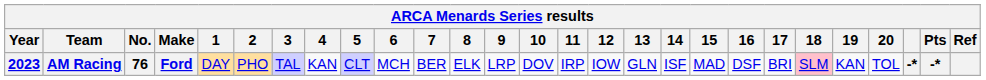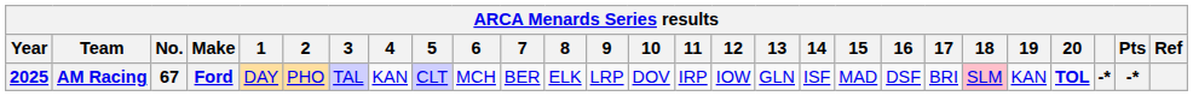 <table class="wikitable" style="text-align:center; font-size:75%">
 <tr>
 <th colspan="27"><a href='#'>ARCA Menards Series</a> results</th>
 </tr>
 <tr>
 <th>Year</th>
 <th>Team</th>
 <th>No.</th>
 <th>Make</th>
 <th>1</th>
 <th>2</th>
 <th>3</th>
 <th>4</th>
 <th>5</th>
 <th>6</th>
 <th>7</th>
 <th>8</th>
 <th>9</th>
 <th>10</th>
 <th>11</th>
 <th>12</th>
 <th>13</th>
 <th>14</th>
 <th>15</th>
 <th>16</th>
 <th>17</th>
 <th>18</th>
 <th>19</th>
 <th>20</th>
 <th></th>
 <th>Pts</th>
 <th>Ref</th>
 </tr>
 <tr>
-<th><a href='#'>2023</a></th>
+<th><a href='#'>2025</a></th>
 <th><a href='#'>AM Racing</a></th>
-<th>76</th>
+<th>67</th>
 <th><a href='#'>Ford</a></th>
 <td style="background:#FFDF9F;"><a href='#'>DAY</a><br></td>
 <td style="background:#FFDF9F;"><a href='#'>PHO</a><br></td>
 <td style="background:#CFCFFF;"><a href='#'>TAL</a><br></td>
 <td><a href='#'>KAN</a></td>
 <td style="background:#CFCFFF;"><a href='#'>CLT</a><br></td>
 <td><a href='#'>MCH</a></td>
 <td><a href='#'>BER</a></td>
 <td><a href='#'>ELK</a></td>
 <td><a href='#'>LRP</a></td>
 <td><a href='#'>DOV</a></td>
 <td><a href='#'>IRP</a></td>
 <td><a href='#'>IOW</a></td>
 <td><a href='#'>GLN</a></td>
 <td><a href='#'>ISF</a></td>
 <td><a href='#'>MAD</a></td>
 <td><a href='#'>DSF</a></td>
 <td><a href='#'>BRI</a></td>
 <td style="background: pink;"><a href='#'>SLM</a></td>
 <td><a href='#'>KAN</a></td>
-<td><a href='#'>TOL</a></td>
+<td><strong><a href='#'>TOL</a></strong></td>
 <th>-*</th>
 <th>-*</th>
 <th></th>
 </tr>
 </table>
